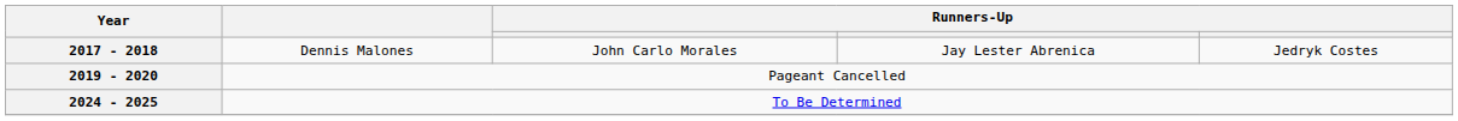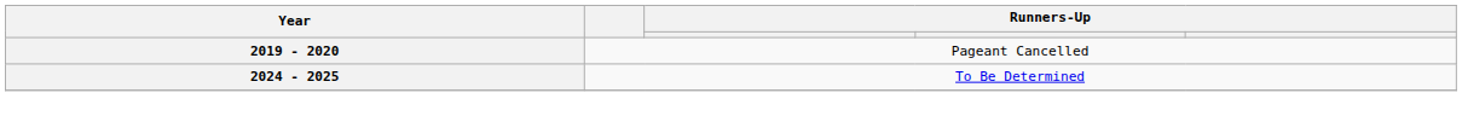 <table class="wikitable" style="text-align:center; font-size:90%; line-height:17px; width:100%;">
 <tr>
 <th rowspan="2" scope="col">Year</th>
 <th rowspan="2" scope="col"></th>
 <th colspan="3" scope="col">Runners-Up</th>
 </tr>
 <tr>
 <th scope="col"></th>
 <th scope="col"></th>
 <th scope="col"></th>
 </tr>
 <tr>
-<th>2017 - 2018</th>
-<td>Dennis Malones</td>
-<td>John Carlo Morales</td>
-<td>Jay Lester Abrenica</td>
-<td>Jedryk Costes</td>
-</tr>
-<tr>
 <th>2019 - 2020</th>
 <td colspan="4" align="center">Pageant Cancelled</td>
 </tr>
 <tr>
 <th>2024 - 2025</th>
 <td colspan="4"><a href='#'>To Be Determined</a></td>
 </tr>
 <tr>
 </tr>
 </table>
